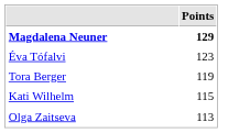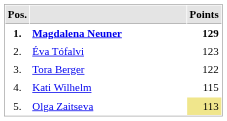 <table cellspacing="1" cellpadding="3" style="border:1px solid #AAAAAA;font-size:90%">
 <tr bgcolor="#E4E4E4">
+<th style="border-bottom:1px solid #AAAAAA" width=10>Pos.</th>
 <th style="border-bottom:1px solid #AAAAAA" width=200></th>
 <th style="border-bottom:1px solid #AAAAAA" width=20>Points</th>
 </tr>
 <tr>
+<td align="center"><strong>1.</strong></td>
 <td> <strong><a href='#'>Magdalena Neuner</a></strong></td>
 <td align="right"><strong>129</strong></td>
 </tr>
 <tr>
+<td align="center">2.</td>
 <td> <a href='#'>Éva Tófalvi</a></td>
 <td align="right">123</td>
 </tr>
 <tr>
+<td align="center">3.</td>
 <td> <a href='#'>Tora Berger</a></td>
-<td align="right">119</td>
+<td align="right">122</td>
 </tr>
 <tr>
+<td align="center">4.</td>
 <td> <a href='#'>Kati Wilhelm</a></td>
 <td align="right">115</td>
 </tr>
 <tr>
+<td align="center">5.</td>
 <td> <a href='#'>Olga Zaitseva</a></td>
-<td align="right">113</td>
+<td align="right" style="background: khaki;">113</td>
 </tr>
 </table>
